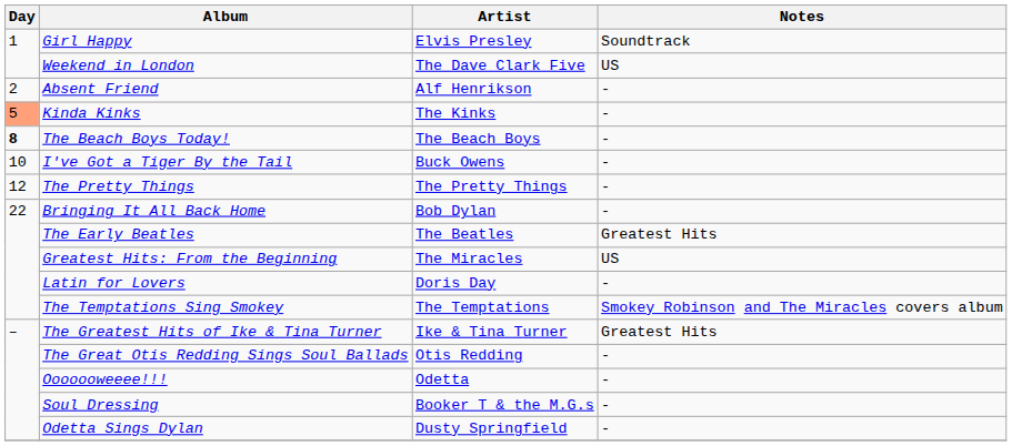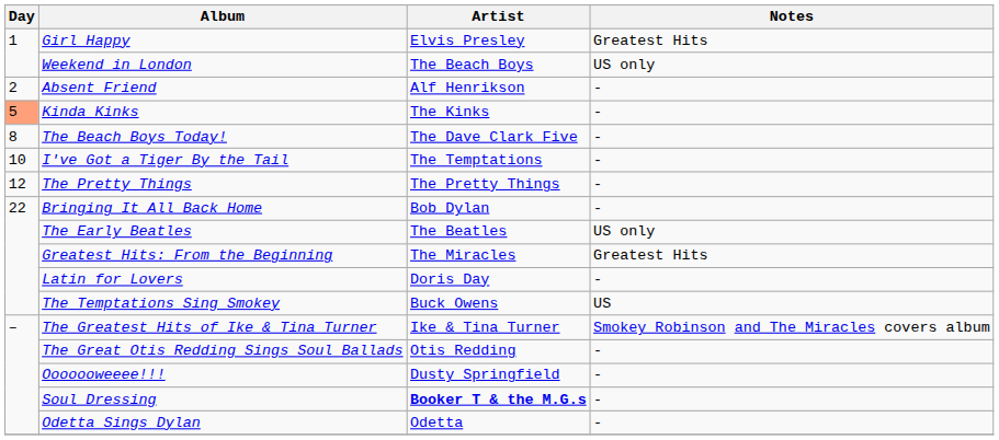 <table class="wikitable">
 <tr>
 <th>Day</th>
 <th>Album</th>
 <th>Artist</th>
 <th>Notes</th>
 </tr>
 <tr>
 <td rowspan="2" valign="top">1</td>
 <td><em><a href='#'>Girl Happy</a></em></td>
 <td><a href='#'>Elvis Presley</a></td>
-<td>Soundtrack</td>
+<td>Greatest Hits</td>
 </tr>
 <tr>
 <td><em><a href='#'>Weekend in London</a></em></td>
-<td><a href='#'>The Dave Clark Five</a></td>
-<td>US</td>
+<td><a href='#'>The Beach Boys</a></td>
+<td>US only</td>
 </tr>
 <tr>
 <td rowspan="1" valign="top">2</td>
 <td><em><a href='#'>Absent Friend</a></em></td>
 <td><a href='#'>Alf Henrikson</a></td>
 <td>-</td>
 </tr>
 <tr>
 <td rowspan="1" valign="top" style="background: lightsalmon;">5</td>
 <td><em><a href='#'>Kinda Kinks</a></em></td>
 <td><a href='#'>The Kinks</a></td>
 <td>-</td>
 </tr>
 <tr>
-<td rowspan="1" valign="top"><strong>8</strong></td>
+<td rowspan="1" valign="top">8</td>
 <td><em><a href='#'>The Beach Boys Today!</a></em></td>
-<td><a href='#'>The Beach Boys</a></td>
+<td><a href='#'>The Dave Clark Five</a></td>
 <td>-</td>
 </tr>
 <tr>
 <td rowspan="1" valign="top">10</td>
 <td><em><a href='#'>I've Got a Tiger By the Tail</a></em></td>
-<td><a href='#'>Buck Owens</a></td>
+<td><a href='#'>The Temptations</a></td>
 <td>-</td>
 </tr>
 <tr>
 <td rowspan="1" valign="top">12</td>
 <td><em><a href='#'>The Pretty Things</a></em></td>
 <td><a href='#'>The Pretty Things</a></td>
 <td>-</td>
 </tr>
 <tr>
 <td rowspan="5" valign="top">22</td>
 <td><em><a href='#'>Bringing It All Back Home</a></em></td>
 <td><a href='#'>Bob Dylan</a></td>
 <td>-</td>
 </tr>
 <tr>
 <td><em><a href='#'>The Early Beatles</a></em></td>
 <td><a href='#'>The Beatles</a></td>
-<td>Greatest Hits</td>
+<td>US only</td>
 </tr>
 <tr>
 <td><em><a href='#'>Greatest Hits: From the Beginning</a></em></td>
 <td><a href='#'>The Miracles</a></td>
-<td>US</td>
+<td>Greatest Hits</td>
 </tr>
 <tr>
 <td><em><a href='#'>Latin for Lovers</a></em></td>
 <td><a href='#'>Doris Day</a></td>
 <td>-</td>
 </tr>
 <tr>
 <td><em><a href='#'>The Temptations Sing Smokey</a></em></td>
-<td><a href='#'>The Temptations</a></td>
-<td><a href='#'>Smokey Robinson</a> <a href='#'>and The Miracles</a> covers album</td>
+<td><a href='#'>Buck Owens</a></td>
+<td>US</td>
 </tr>
 <tr>
 <td rowspan="5" valign="top">–</td>
 <td><em><a href='#'>The Greatest Hits of Ike & Tina Turner</a></em></td>
 <td><a href='#'>Ike & Tina Turner</a></td>
-<td>Greatest Hits</td>
+<td><a href='#'>Smokey Robinson</a> <a href='#'>and The Miracles</a> covers album</td>
 </tr>
 <tr>
 <td><em><a href='#'>The Great Otis Redding Sings Soul Ballads</a></em></td>
 <td><a href='#'>Otis Redding</a></td>
 <td>-</td>
 </tr>
 <tr>
 <td><em><a href='#'>Ooooooweeee!!!</a></em></td>
-<td><a href='#'>Odetta</a></td>
+<td><a href='#'>Dusty Springfield</a></td>
 <td>-</td>
 </tr>
 <tr>
 <td><em><a href='#'>Soul Dressing</a></em></td>
-<td><a href='#'>Booker T & the M.G.s</a></td>
+<td><strong><a href='#'>Booker T & the M.G.s</a></strong></td>
 <td>-</td>
 </tr>
 <tr>
 <td><em><a href='#'>Odetta Sings Dylan</a></em></td>
-<td><a href='#'>Dusty Springfield</a></td>
+<td><a href='#'>Odetta</a></td>
 <td>-</td>
 </tr>
 <tr>
 </tr>
 </table>
